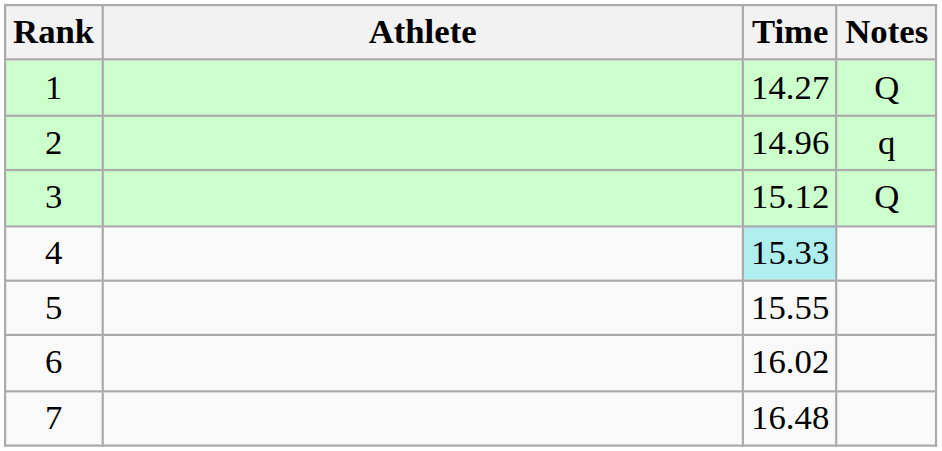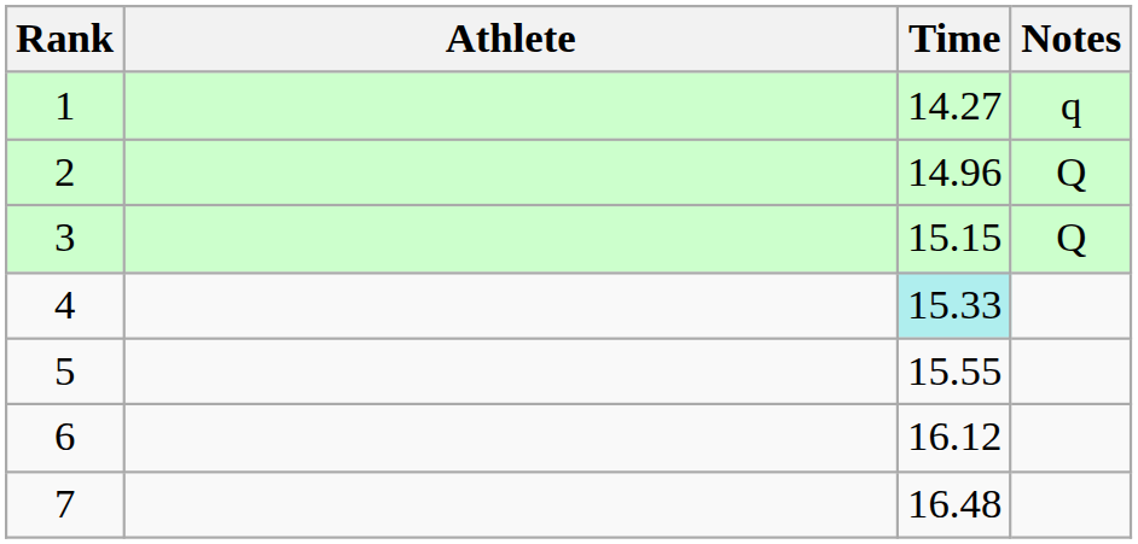 <table class="wikitable" style="text-align:center">
 <tr>
 <th>Rank</th>
 <th Style="width:18em">Athlete</th>
 <th>Time</th>
 <th>Notes</th>
 </tr>
 <tr style="background:#cfc">
 <td>1</td>
 <td style="text-align:left"></td>
 <td>14.27</td>
-<td>Q</td>
+<td>q</td>
 </tr>
 <tr style="background:#cfc">
 <td>2</td>
 <td style="text-align:left"></td>
 <td>14.96</td>
-<td>q</td>
+<td>Q</td>
 </tr>
 <tr style="background:#cfc">
 <td>3</td>
 <td style="text-align:left"></td>
-<td>15.12</td>
+<td>15.15</td>
 <td>Q</td>
 </tr>
 <tr>
 <td>4</td>
 <td style="text-align:left"></td>
 <td style="background: paleturquoise;">15.33</td>
 <td></td>
 </tr>
 <tr>
 <td>5</td>
 <td style="text-align:left"></td>
 <td>15.55</td>
 <td></td>
 </tr>
 <tr>
 <td>6</td>
 <td style="text-align:left"></td>
-<td>16.02</td>
+<td>16.12</td>
 <td></td>
 </tr>
 <tr>
 <td>7</td>
 <td style="text-align:left"></td>
 <td>16.48</td>
 <td></td>
 </tr>
 </table>
